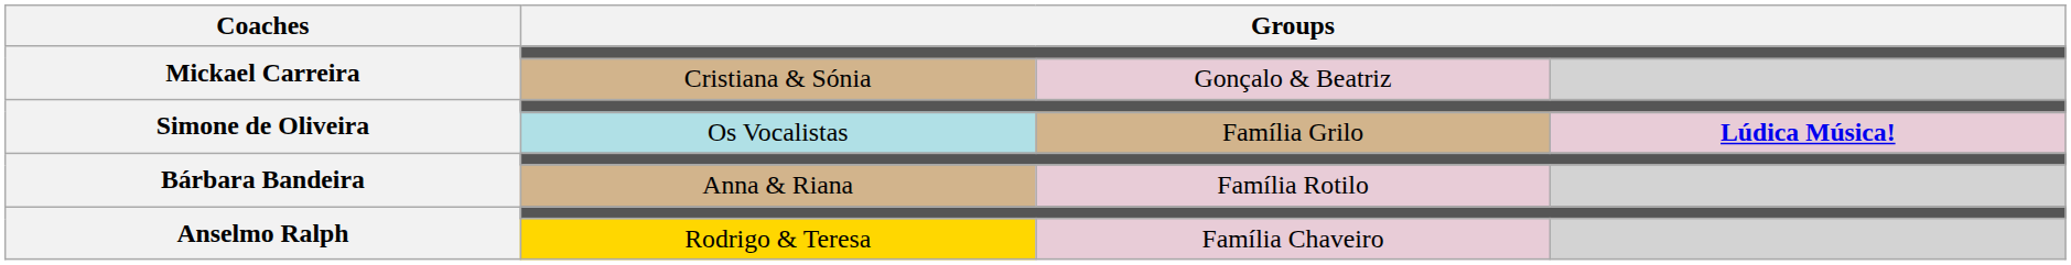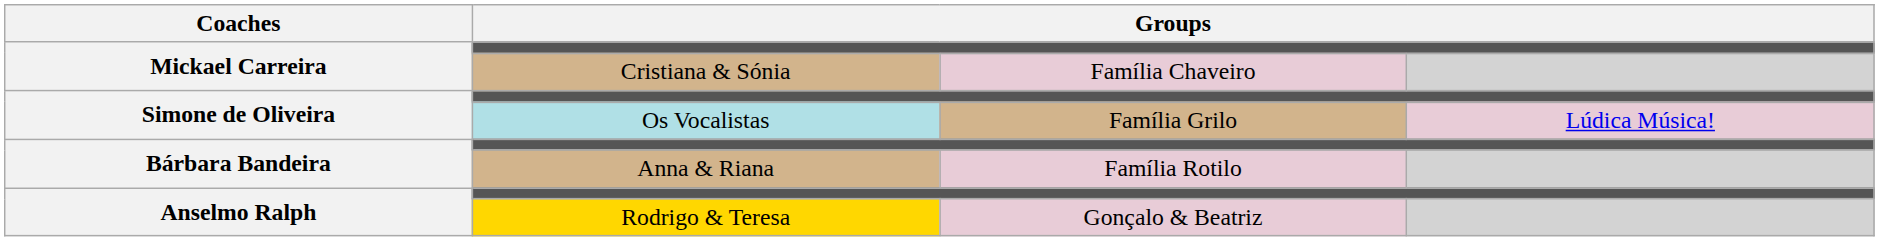 <table class="wikitable collapsible collapsed nowrap" style="text-align:center; width:100%">
 <tr>
 <th style="width:20%">Coaches</th>
 <th colspan="3">Groups</th>
 </tr>
 <tr>
 <th rowspan="2">Mickael Carreira</th>
 <td style="background:#555" colspan="4"></td>
 </tr>
 <tr>
 <td style="background: tan; width:20%">Cristiana & Sónia</td>
-<td style="background:#E8CCD7; width:20%">Gonçalo & Beatriz</td>
+<td style="background:#E8CCD7">Família Chaveiro</td>
 <td width="20%" style="background: lightgrey"></td>
 </tr>
 <tr>
 <th rowspan="2">Simone de Oliveira</th>
 <td style="background:#555" colspan="4"></td>
 </tr>
 <tr>
 <td style="background:#b0e0e6">Os Vocalistas</td>
 <td style="background: tan">Família Grilo</td>
-<td style="background:#E8CCD7"><strong><a href='#'>Lúdica Música!</a></strong></td>
+<td style="background:#E8CCD7"><a href='#'>Lúdica Música!</a></td>
 </tr>
 <tr>
 <th rowspan="2">Bárbara Bandeira</th>
 <td style="background:#555" colspan="4"></td>
 </tr>
 <tr>
 <td style="background: tan">Anna & Riana</td>
 <td style="background:#E8CCD7">Família Rotilo</td>
 <td style="background: lightgrey"></td>
 </tr>
 <tr>
 <th rowspan="2">Anselmo Ralph</th>
 <td style="background:#555" colspan="4"></td>
 </tr>
 <tr>
 <td style="background: gold">Rodrigo & Teresa</td>
-<td style="background:#E8CCD7">Família Chaveiro</td>
+<td style="background:#E8CCD7; width:20%">Gonçalo & Beatriz</td>
 <td style="background: lightgrey"></td>
 </tr>
 </table>
